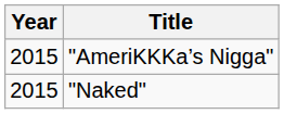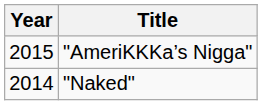 <table class="wikitable sortable">
 <tr>
 <th>Year</th>
 <th>Title</th>
 </tr>
 <tr>
 <td>2015</td>
 <td>"AmeriKKKa’s Nigga"</td>
 </tr>
 <tr>
-<td>2015</td>
+<td>2014</td>
 <td>"Naked"</td>
 </tr>
 </table>
